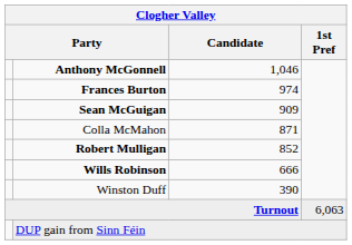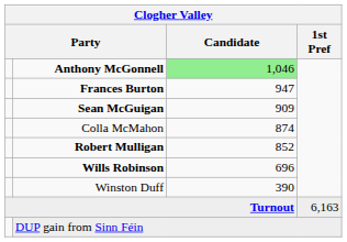 <table class="wikitable">
 <tr>
 <th colspan="4" align="center"><a href='#'>Clogher Valley</a></th>
 </tr>
 <tr>
 <th colspan="2" align="center" width=200>Party</th>
 <th width=160>Candidate</th>
 <th width=50>1st Pref</th>
 </tr>
 <tr>
 <td></td>
 <td align="right"><strong>Anthony McGonnell</strong></td>
-<td align="right">1,046</td>
+<td align="right" style="background: lightgreen;">1,046</td>
 </tr>
 <tr>
 <td></td>
 <td align="right"><strong>Frances Burton</strong></td>
-<td align="right">974</td>
+<td align="right">947</td>
 </tr>
 <tr>
 <td></td>
 <td align="right"><strong>Sean McGuigan</strong></td>
 <td align="right">909</td>
 </tr>
 <tr>
 <td></td>
 <td align="right">Colla McMahon</td>
-<td align="right">871</td>
+<td align="right">874</td>
 </tr>
 <tr>
 <td></td>
 <td align="right"><strong>Robert Mulligan</strong></td>
 <td align="right">852</td>
 </tr>
 <tr>
 <td></td>
 <td align="right"><strong>Wills Robinson</strong></td>
-<td align="right">666</td>
+<td align="right">696</td>
 </tr>
 <tr>
 <td></td>
 <td align="right">Winston Duff</td>
 <td align="right">390</td>
 </tr>
 <tr bgcolor="EEEEEE">
 <td colspan=3 align="right"><strong><a href='#'>Turnout</a></strong></td>
-<td align="right">6,063</td>
+<td align="right">6,163</td>
 </tr>
 <tr>
 <td bgcolor=></td>
 <td colspan=3 bgcolor="EEEEEE"><a href='#'>DUP</a> gain from <a href='#'>Sinn Féin</a></td>
 </tr>
 </table>
